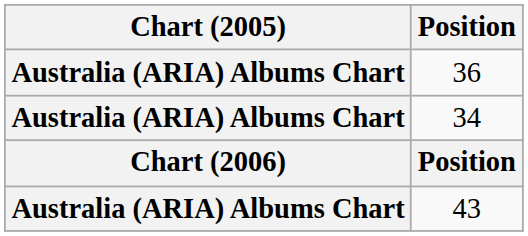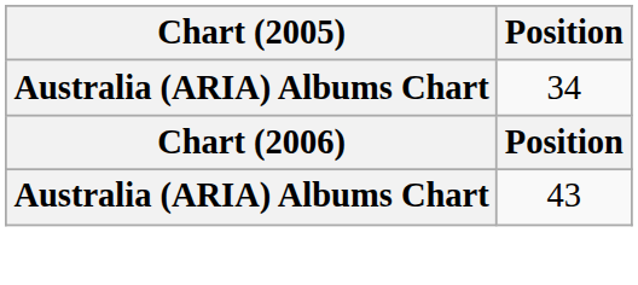 <table class="wikitable sortable plainrowheaders" style="text-align:center">
 <tr>
 <th scope="col">Chart (2005)</th>
 <th scope="col">Position</th>
-</tr>
-<tr>
-<th scope="row">Australia (ARIA) Albums Chart</th>
-<td>36</td>
 </tr>
 <tr>
 <th scope="row">Australia (ARIA) Albums Chart</th>
 <td style="text-align:center;">34</td>
 </tr>
 <tr>
 <th scope="col">Chart (2006)</th>
 <th scope="col">Position</th>
 </tr>
 <tr>
 <th scope="row">Australia (ARIA) Albums Chart</th>
 <td>43</td>
 </tr>
 </table>
